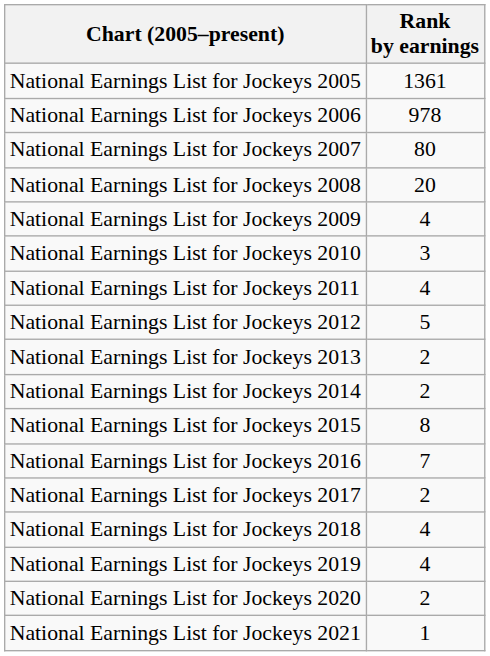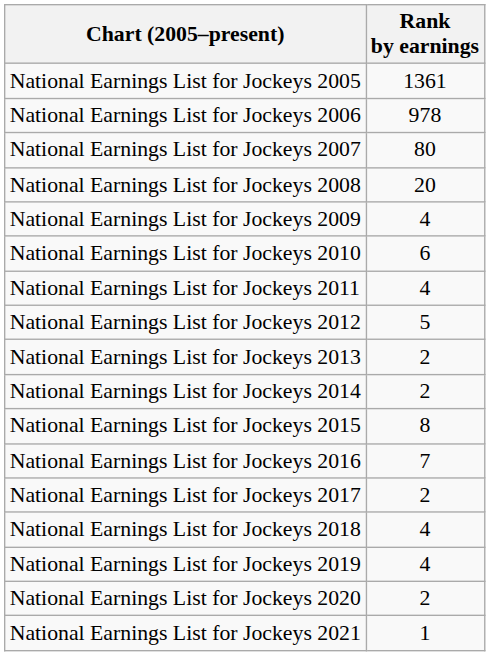 <table class="wikitable sortable">
 <tr>
 <th>Chart (2005–present)</th>
 <th>Rank<br>by earnings</th>
 </tr>
 <tr>
 <td>National Earnings List for Jockeys 2005</td>
 <td style="text-align:center;">1361</td>
 </tr>
 <tr>
 <td>National Earnings List for Jockeys 2006</td>
 <td style="text-align:center;">978</td>
 </tr>
 <tr>
 <td>National Earnings List for Jockeys 2007</td>
 <td style="text-align:center;">80</td>
 </tr>
 <tr>
 <td>National Earnings List for Jockeys 2008</td>
 <td style="text-align:center;">20</td>
 </tr>
 <tr>
 <td>National Earnings List for Jockeys 2009</td>
 <td style="text-align:center;">4</td>
 </tr>
 <tr>
 <td>National Earnings List for Jockeys 2010</td>
-<td style="text-align:center;">3</td>
+<td style="text-align:center;">6</td>
 </tr>
 <tr>
 <td>National Earnings List for Jockeys 2011</td>
 <td style="text-align:center;">4</td>
 </tr>
 <tr>
 <td>National Earnings List for Jockeys 2012</td>
 <td style="text-align:center;">5</td>
 </tr>
 <tr>
 <td>National Earnings List for Jockeys 2013</td>
 <td style="text-align:center;">2</td>
 </tr>
 <tr>
 <td>National Earnings List for Jockeys 2014</td>
 <td style="text-align:center;">2</td>
 </tr>
 <tr>
 <td>National Earnings List for Jockeys 2015</td>
 <td style="text-align:center;">8</td>
 </tr>
 <tr>
 <td>National Earnings List for Jockeys 2016</td>
 <td style="text-align:center;">7</td>
 </tr>
 <tr>
 <td>National Earnings List for Jockeys 2017</td>
 <td style="text-align:center;">2</td>
 </tr>
 <tr>
 <td>National Earnings List for Jockeys 2018</td>
 <td style="text-align:center;">4</td>
 </tr>
 <tr>
 <td>National Earnings List for Jockeys 2019</td>
 <td style="text-align:center;">4</td>
 </tr>
 <tr>
 <td>National Earnings List for Jockeys 2020</td>
 <td style="text-align:center;">2</td>
 </tr>
 <tr>
 <td>National Earnings List for Jockeys 2021</td>
 <td style="text-align:center;">1</td>
 </tr>
 </table>
